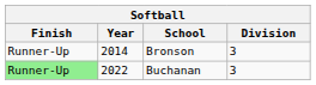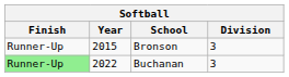 <table class="wikitable" width="350">
 <tr>
 <th colspan=4>Softball</th>
 </tr>
 <tr>
 <th>Finish</th>
 <th>Year</th>
 <th>School</th>
 <th>Division</th>
 </tr>
 <tr>
 <td>Runner-Up</td>
-<td>2014</td>
+<td>2015</td>
 <td>Bronson</td>
 <td>3</td>
 </tr>
 <tr>
 <td style="background: lightgreen;">Runner-Up</td>
 <td>2022</td>
 <td>Buchanan</td>
 <td>3</td>
 </tr>
 </table>
